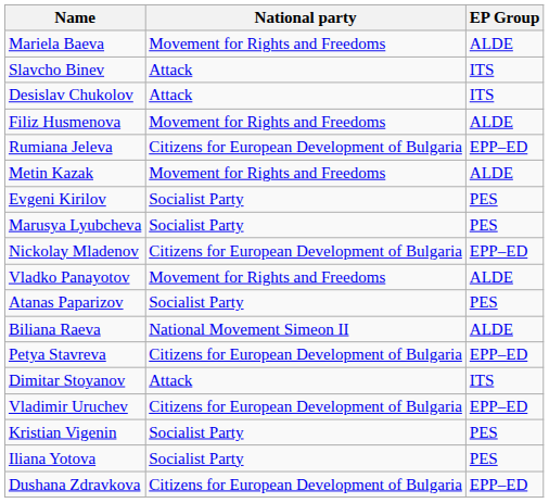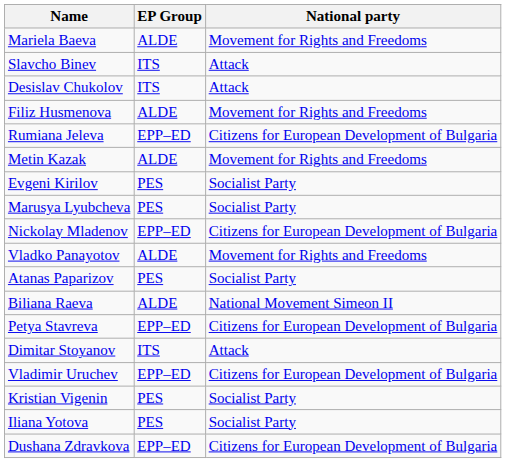 <table class="sortable wikitable">
 <tr>
 <th>Name</th>
+<th>EP Group</th>
 <th>National party</th>
-<th>EP Group</th>
 </tr>
 <tr>
 <td><a href='#'>Mariela Baeva</a></td>
+<td> <a href='#'>ALDE</a></td>
 <td> <a href='#'>Movement for Rights and Freedoms</a></td>
-<td> <a href='#'>ALDE</a></td>
 </tr>
 <tr>
 <td><a href='#'>Slavcho Binev</a></td>
+<td> <a href='#'>ITS</a></td>
 <td> <a href='#'>Attack</a></td>
-<td> <a href='#'>ITS</a></td>
 </tr>
 <tr>
 <td><a href='#'>Desislav Chukolov</a></td>
+<td> <a href='#'>ITS</a></td>
 <td> <a href='#'>Attack</a></td>
-<td> <a href='#'>ITS</a></td>
 </tr>
 <tr>
 <td><a href='#'>Filiz Husmenova</a></td>
+<td> <a href='#'>ALDE</a></td>
 <td> <a href='#'>Movement for Rights and Freedoms</a></td>
-<td> <a href='#'>ALDE</a></td>
 </tr>
 <tr>
 <td><a href='#'>Rumiana Jeleva</a></td>
+<td> <a href='#'>EPP–ED</a></td>
 <td> <a href='#'>Citizens for European Development of Bulgaria</a></td>
-<td> <a href='#'>EPP–ED</a></td>
 </tr>
 <tr>
 <td><a href='#'>Metin Kazak</a></td>
+<td> <a href='#'>ALDE</a></td>
 <td> <a href='#'>Movement for Rights and Freedoms</a></td>
-<td> <a href='#'>ALDE</a></td>
 </tr>
 <tr>
 <td><a href='#'>Evgeni Kirilov</a></td>
+<td> <a href='#'>PES</a></td>
 <td> <a href='#'>Socialist Party</a></td>
-<td> <a href='#'>PES</a></td>
 </tr>
 <tr>
 <td><a href='#'>Marusya Lyubcheva</a></td>
+<td> <a href='#'>PES</a></td>
 <td> <a href='#'>Socialist Party</a></td>
-<td> <a href='#'>PES</a></td>
 </tr>
 <tr>
 <td><a href='#'>Nickolay Mladenov</a></td>
+<td> <a href='#'>EPP–ED</a></td>
 <td> <a href='#'>Citizens for European Development of Bulgaria</a></td>
-<td> <a href='#'>EPP–ED</a></td>
 </tr>
 <tr>
 <td><a href='#'>Vladko Panayotov</a></td>
+<td> <a href='#'>ALDE</a></td>
 <td> <a href='#'>Movement for Rights and Freedoms</a></td>
-<td> <a href='#'>ALDE</a></td>
 </tr>
 <tr>
 <td><a href='#'>Atanas Paparizov</a></td>
+<td> <a href='#'>PES</a></td>
 <td> <a href='#'>Socialist Party</a></td>
-<td> <a href='#'>PES</a></td>
 </tr>
 <tr>
 <td><a href='#'>Biliana Raeva</a></td>
+<td> <a href='#'>ALDE</a></td>
 <td> <a href='#'>National Movement Simeon II</a></td>
-<td> <a href='#'>ALDE</a></td>
 </tr>
 <tr>
 <td><a href='#'>Petya Stavreva</a></td>
+<td> <a href='#'>EPP–ED</a></td>
 <td> <a href='#'>Citizens for European Development of Bulgaria</a></td>
-<td> <a href='#'>EPP–ED</a></td>
 </tr>
 <tr>
 <td><a href='#'>Dimitar Stoyanov</a></td>
+<td> <a href='#'>ITS</a></td>
 <td> <a href='#'>Attack</a></td>
-<td> <a href='#'>ITS</a></td>
 </tr>
 <tr>
 <td><a href='#'>Vladimir Uruchev</a></td>
+<td> <a href='#'>EPP–ED</a></td>
 <td> <a href='#'>Citizens for European Development of Bulgaria</a></td>
-<td> <a href='#'>EPP–ED</a></td>
 </tr>
 <tr>
 <td><a href='#'>Kristian Vigenin</a></td>
+<td> <a href='#'>PES</a></td>
 <td> <a href='#'>Socialist Party</a></td>
-<td> <a href='#'>PES</a></td>
 </tr>
 <tr>
 <td><a href='#'>Iliana Yotova</a></td>
+<td> <a href='#'>PES</a></td>
 <td> <a href='#'>Socialist Party</a></td>
-<td> <a href='#'>PES</a></td>
 </tr>
 <tr>
 <td><a href='#'>Dushana Zdravkova</a></td>
+<td> <a href='#'>EPP–ED</a></td>
 <td> <a href='#'>Citizens for European Development of Bulgaria</a></td>
-<td> <a href='#'>EPP–ED</a></td>
 </tr>
 </table>
